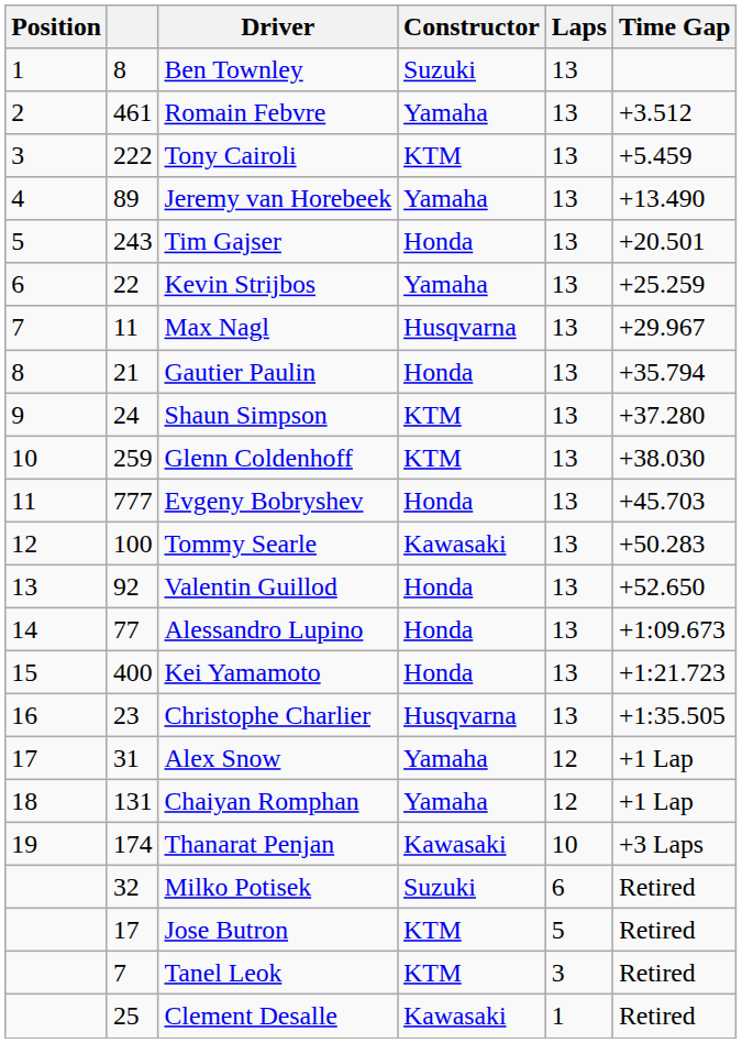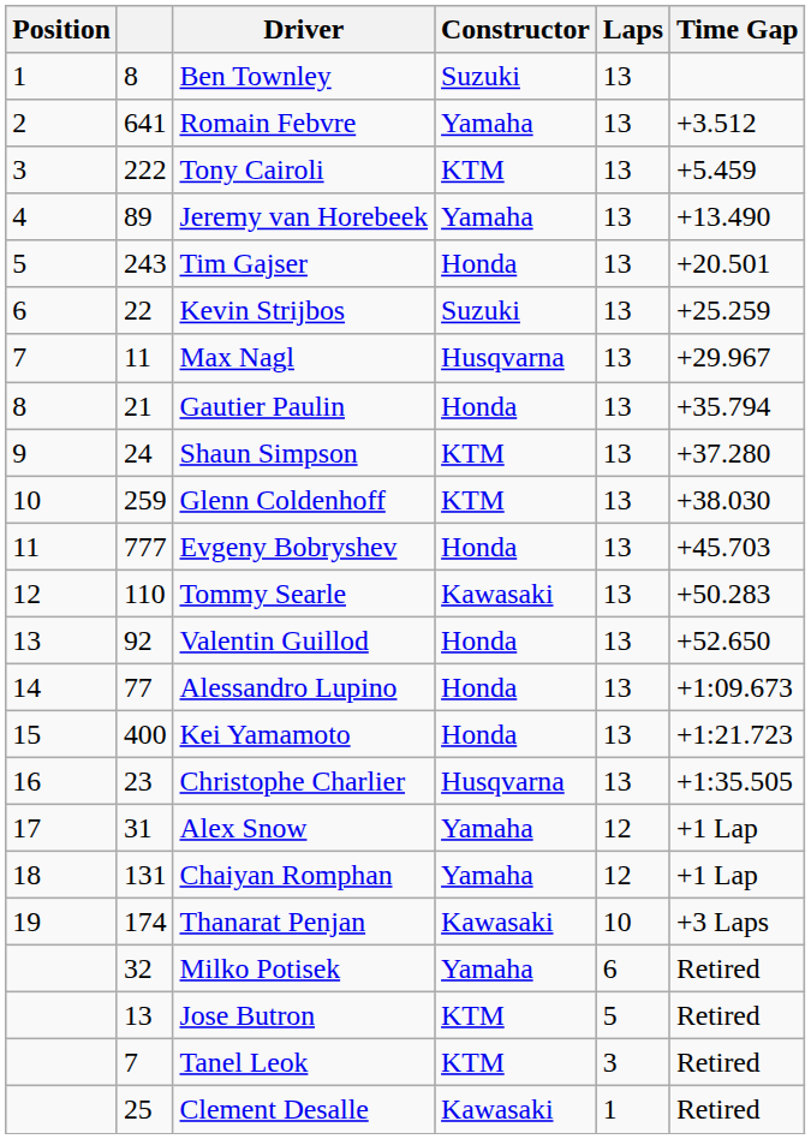 <table class="wikitable" style="font-size:95%;">
 <tr>
 <th>Position</th>
 <th></th>
 <th>Driver</th>
 <th>Constructor</th>
 <th>Laps</th>
 <th>Time Gap</th>
 </tr>
 <tr>
 <td>1</td>
 <td>8</td>
 <td> <a href='#'>Ben Townley</a></td>
 <td><a href='#'>Suzuki</a></td>
 <td>13</td>
 <td></td>
 </tr>
 <tr>
 <td>2</td>
-<td>461</td>
+<td>641</td>
 <td> <a href='#'>Romain Febvre</a></td>
 <td><a href='#'>Yamaha</a></td>
 <td>13</td>
 <td>+3.512</td>
 </tr>
 <tr>
 <td>3</td>
 <td>222</td>
 <td> <a href='#'>Tony Cairoli</a></td>
 <td><a href='#'>KTM</a></td>
 <td>13</td>
 <td>+5.459</td>
 </tr>
 <tr>
 <td>4</td>
 <td>89</td>
 <td> <a href='#'>Jeremy van Horebeek</a></td>
 <td><a href='#'>Yamaha</a></td>
 <td>13</td>
 <td>+13.490</td>
 </tr>
 <tr>
 <td>5</td>
 <td>243</td>
 <td> <a href='#'>Tim Gajser</a></td>
 <td><a href='#'>Honda</a></td>
 <td>13</td>
 <td>+20.501</td>
 </tr>
 <tr>
 <td>6</td>
 <td>22</td>
 <td> <a href='#'>Kevin Strijbos</a></td>
-<td><a href='#'>Yamaha</a></td>
+<td><a href='#'>Suzuki</a></td>
 <td>13</td>
 <td>+25.259</td>
 </tr>
 <tr>
 <td>7</td>
 <td>11</td>
 <td> <a href='#'>Max Nagl</a></td>
 <td><a href='#'>Husqvarna</a></td>
 <td>13</td>
 <td>+29.967</td>
 </tr>
 <tr>
 <td>8</td>
 <td>21</td>
 <td> <a href='#'>Gautier Paulin</a></td>
 <td><a href='#'>Honda</a></td>
 <td>13</td>
 <td>+35.794</td>
 </tr>
 <tr>
 <td>9</td>
 <td>24</td>
 <td> <a href='#'>Shaun Simpson</a></td>
 <td><a href='#'>KTM</a></td>
 <td>13</td>
 <td>+37.280</td>
 </tr>
 <tr>
 <td>10</td>
 <td>259</td>
 <td> <a href='#'>Glenn Coldenhoff</a></td>
 <td><a href='#'>KTM</a></td>
 <td>13</td>
 <td>+38.030</td>
 </tr>
 <tr>
 <td>11</td>
 <td>777</td>
 <td> <a href='#'>Evgeny Bobryshev</a></td>
 <td><a href='#'>Honda</a></td>
 <td>13</td>
 <td>+45.703</td>
 </tr>
 <tr>
 <td>12</td>
-<td>100</td>
+<td>110</td>
 <td> <a href='#'>Tommy Searle</a></td>
 <td><a href='#'>Kawasaki</a></td>
 <td>13</td>
 <td>+50.283</td>
 </tr>
 <tr>
 <td>13</td>
 <td>92</td>
 <td> <a href='#'>Valentin Guillod</a></td>
 <td><a href='#'>Honda</a></td>
 <td>13</td>
 <td>+52.650</td>
 </tr>
 <tr>
 <td>14</td>
 <td>77</td>
 <td> <a href='#'>Alessandro Lupino</a></td>
 <td><a href='#'>Honda</a></td>
 <td>13</td>
 <td>+1:09.673</td>
 </tr>
 <tr>
 <td>15</td>
 <td>400</td>
 <td> <a href='#'>Kei Yamamoto</a></td>
 <td><a href='#'>Honda</a></td>
 <td>13</td>
 <td>+1:21.723</td>
 </tr>
 <tr>
 <td>16</td>
 <td>23</td>
 <td> <a href='#'>Christophe Charlier</a></td>
 <td><a href='#'>Husqvarna</a></td>
 <td>13</td>
 <td>+1:35.505</td>
 </tr>
 <tr>
 <td>17</td>
 <td>31</td>
 <td> <a href='#'>Alex Snow</a></td>
 <td><a href='#'>Yamaha</a></td>
 <td>12</td>
 <td>+1 Lap</td>
 </tr>
 <tr>
 <td>18</td>
 <td>131</td>
 <td> <a href='#'>Chaiyan Romphan</a></td>
 <td><a href='#'>Yamaha</a></td>
 <td>12</td>
 <td>+1 Lap</td>
 </tr>
 <tr>
 <td>19</td>
 <td>174</td>
 <td> <a href='#'>Thanarat Penjan</a></td>
 <td><a href='#'>Kawasaki</a></td>
 <td>10</td>
 <td>+3 Laps</td>
 </tr>
 <tr>
 <td></td>
 <td>32</td>
 <td> <a href='#'>Milko Potisek</a></td>
-<td><a href='#'>Suzuki</a></td>
+<td><a href='#'>Yamaha</a></td>
 <td>6</td>
 <td>Retired</td>
 </tr>
 <tr>
 <td></td>
-<td>17</td>
+<td>13</td>
 <td> <a href='#'>Jose Butron</a></td>
 <td><a href='#'>KTM</a></td>
 <td>5</td>
 <td>Retired</td>
 </tr>
 <tr>
 <td></td>
 <td>7</td>
 <td> <a href='#'>Tanel Leok</a></td>
 <td><a href='#'>KTM</a></td>
 <td>3</td>
 <td>Retired</td>
 </tr>
 <tr>
 <td></td>
 <td>25</td>
 <td> <a href='#'>Clement Desalle</a></td>
 <td><a href='#'>Kawasaki</a></td>
 <td>1</td>
 <td>Retired</td>
 </tr>
 <tr>
 </tr>
 </table>
